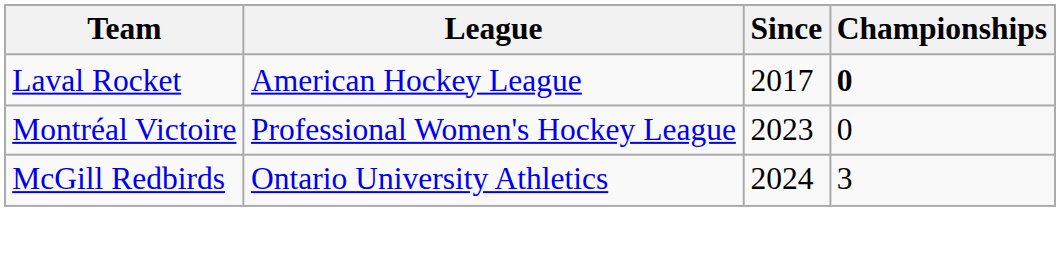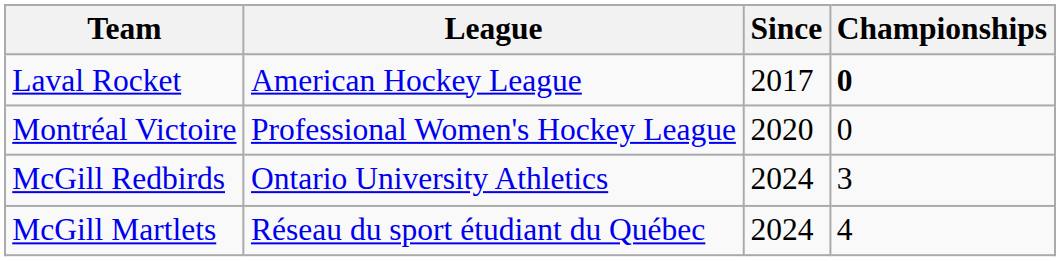 <table class="wikitable">
 <tr>
 <th>Team</th>
 <th>League</th>
 <th>Since</th>
 <th>Championships</th>
 </tr>
 <tr>
 <td><a href='#'>Laval Rocket</a></td>
 <td><a href='#'>American Hockey League</a></td>
 <td>2017</td>
 <td><strong>0</strong></td>
 </tr>
 <tr>
 <td><a href='#'>Montréal Victoire</a></td>
 <td><a href='#'>Professional Women's Hockey League</a></td>
-<td>2023</td>
+<td>2020</td>
 <td>0</td>
 </tr>
 <tr>
 <td><a href='#'>McGill Redbirds</a></td>
 <td><a href='#'>Ontario University Athletics</a></td>
 <td>2024</td>
 <td>3</td>
 </tr>
+<tr>
+<td><a href='#'>McGill Martlets</a></td>
+<td><a href='#'>Réseau du sport étudiant du Québec</a></td>
+<td>2024</td>
+<td>4</td>
+</tr>
 </table>
